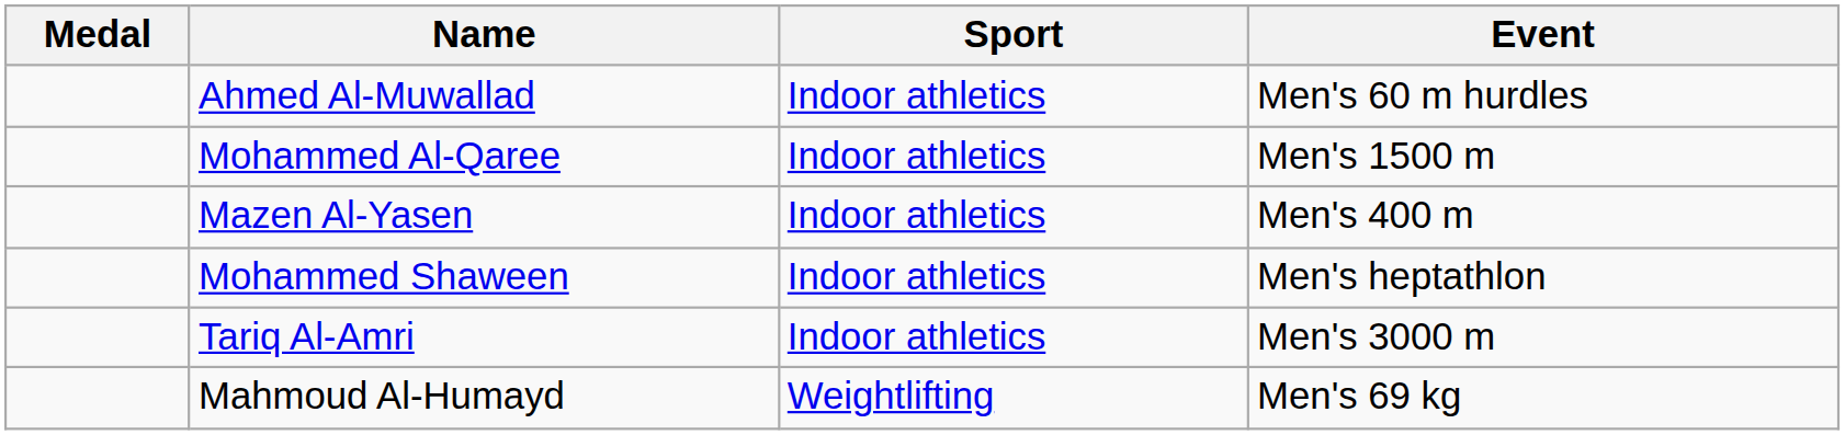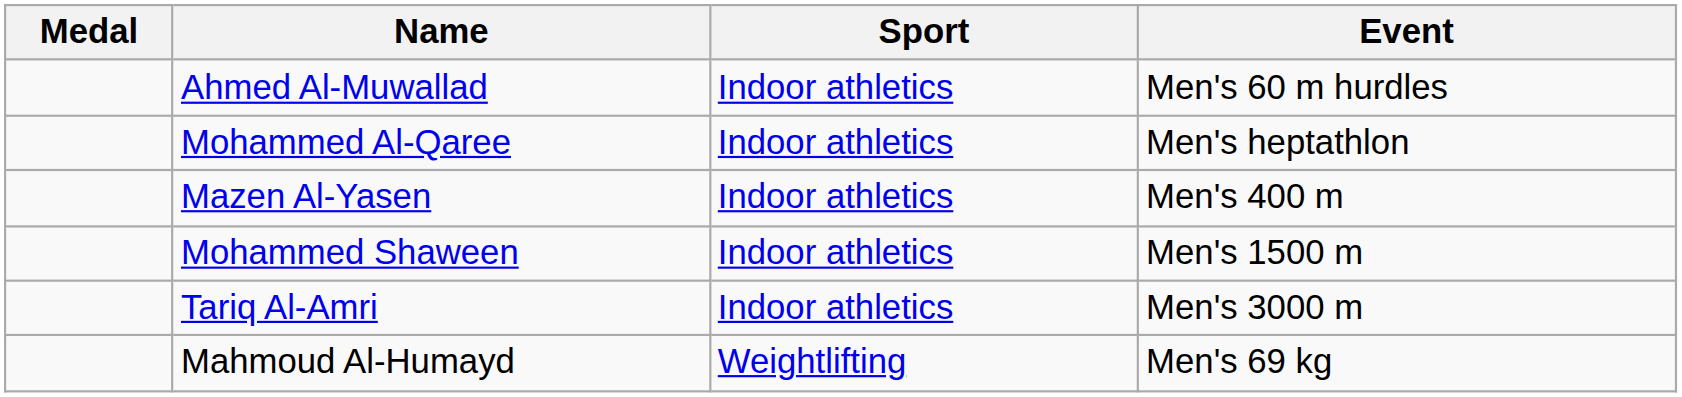 <table class="wikitable sortable" style="text-align:left;">
 <tr>
 <th width="70">Medal</th>
 <th width="240">Name</th>
 <th width="190">Sport</th>
 <th width="240">Event</th>
 </tr>
 <tr>
 <td></td>
 <td><a href='#'>Ahmed Al-Muwallad</a></td>
 <td><a href='#'>Indoor athletics</a></td>
 <td>Men's 60 m hurdles</td>
 </tr>
 <tr>
 <td></td>
 <td><a href='#'>Mohammed Al-Qaree</a></td>
 <td><a href='#'>Indoor athletics</a></td>
-<td>Men's 1500 m</td>
+<td>Men's heptathlon</td>
 </tr>
 <tr>
 <td></td>
 <td><a href='#'>Mazen Al-Yasen</a></td>
 <td><a href='#'>Indoor athletics</a></td>
 <td>Men's 400 m</td>
 </tr>
 <tr>
 <td></td>
 <td><a href='#'>Mohammed Shaween</a></td>
 <td><a href='#'>Indoor athletics</a></td>
-<td>Men's heptathlon</td>
+<td>Men's 1500 m</td>
 </tr>
 <tr>
 <td></td>
 <td><a href='#'>Tariq Al-Amri</a></td>
 <td><a href='#'>Indoor athletics</a></td>
 <td>Men's 3000 m</td>
 </tr>
 <tr>
 <td></td>
 <td>Mahmoud Al-Humayd</td>
 <td><a href='#'>Weightlifting</a></td>
 <td>Men's 69 kg</td>
 </tr>
 </table>
